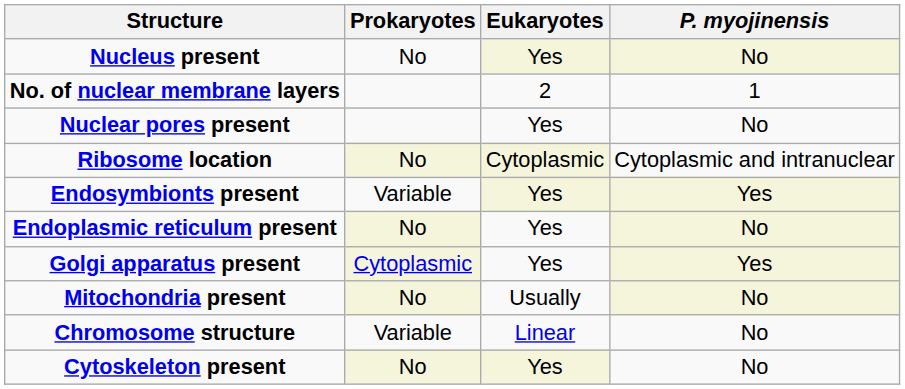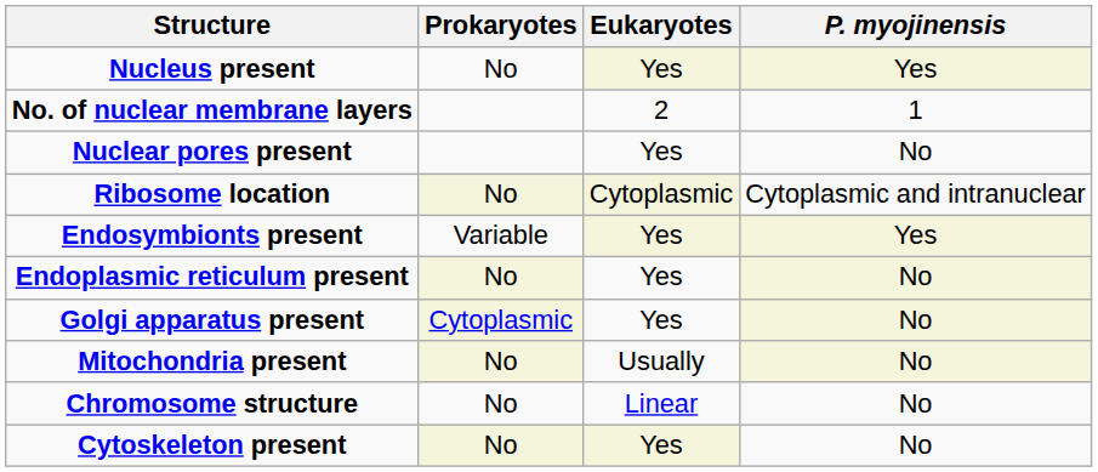 <table class="wikitable sortable" style="text-align:center;">
 <tr>
 <th>Structure</th>
 <th>Prokaryotes</th>
 <th>Eukaryotes</th>
 <th><em>P. myojinensis</em></th>
 </tr>
 <tr>
 <td><strong><a href='#'>Nucleus</a> present</strong></td>
 <td>No</td>
 <td bgcolor=beige>Yes</td>
-<td bgcolor=beige>No</td>
+<td bgcolor=beige>Yes</td>
 </tr>
 <tr>
 <td><strong>No. of <a href='#'>nuclear membrane</a> layers</strong></td>
 <td></td>
 <td>2</td>
 <td>1</td>
 </tr>
 <tr>
 <td><strong><a href='#'>Nuclear pores</a> present</strong></td>
 <td></td>
 <td>Yes</td>
 <td>No</td>
 </tr>
 <tr>
 <td><strong><a href='#'>Ribosome</a> location</strong></td>
 <td bgcolor=beige>No</td>
 <td bgcolor=beige>Cytoplasmic</td>
 <td>Cytoplasmic and intranuclear</td>
 </tr>
 <tr>
 <td><strong><a href='#'>Endosymbionts</a> present</strong></td>
 <td>Variable</td>
 <td bgcolor=beige>Yes</td>
 <td bgcolor=beige>Yes</td>
 </tr>
 <tr>
 <td><strong><a href='#'>Endoplasmic reticulum</a> present</strong></td>
 <td bgcolor=beige>No</td>
 <td>Yes</td>
 <td bgcolor=beige>No</td>
 </tr>
 <tr>
 <td><strong><a href='#'>Golgi apparatus</a> present</strong></td>
 <td bgcolor=beige><a href='#'>Cytoplasmic</a></td>
 <td>Yes</td>
-<td bgcolor=beige>Yes</td>
+<td bgcolor=beige>No</td>
 </tr>
 <tr>
 <td><strong><a href='#'>Mitochondria</a> present</strong></td>
 <td bgcolor=beige>No</td>
 <td>Usually</td>
 <td bgcolor=beige>No</td>
 </tr>
 <tr>
 <td><strong><a href='#'>Chromosome</a> structure</strong></td>
-<td>Variable</td>
+<td>No</td>
 <td><a href='#'>Linear</a></td>
 <td>No</td>
 </tr>
 <tr>
 <td><strong><a href='#'>Cytoskeleton</a> present</strong></td>
 <td bgcolor=beige>No</td>
 <td bgcolor=beige>Yes</td>
 <td>No</td>
 </tr>
 </table>
